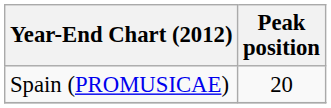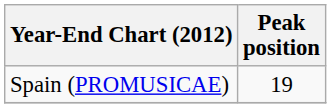 <table class="wikitable sortable">
 <tr>
 <th scope="col">Year-End Chart (2012)</th>
 <th scope="col">Peak<br>position</th>
 </tr>
 <tr>
 <td>Spain (<a href='#'>PROMUSICAE</a>)</td>
-<td style="text-align:center;">20</td>
+<td style="text-align:center;">19</td>
 </tr>
 <tr>
 </tr>
 </table>
